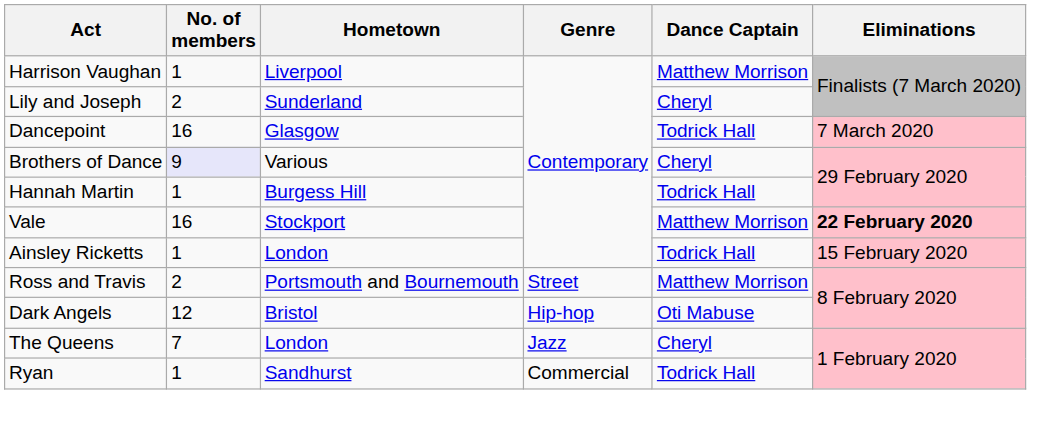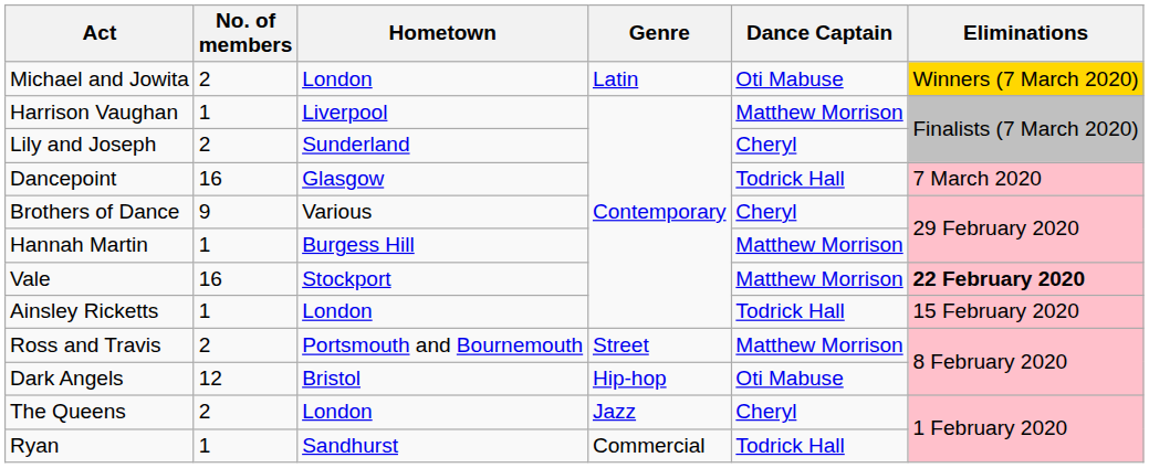 <table class="wikitable">
 <tr>
 <th>Act</th>
 <th>No. of<br>members</th>
 <th>Hometown</th>
 <th>Genre</th>
 <th>Dance Captain</th>
 <th>Eliminations</th>
+</tr>
+<tr>
+<td>Michael and Jowita</td>
+<td>2</td>
+<td><a href='#'>London</a></td>
+<td><a href='#'>Latin</a></td>
+<td><a href='#'>Oti Mabuse</a></td>
+<td style="background:gold">Winners (7 March 2020)</td>
 </tr>
 <tr>
 <td>Harrison Vaughan</td>
 <td>1</td>
 <td><a href='#'>Liverpool</a></td>
 <td rowspan="7"><a href='#'>Contemporary</a></td>
 <td><a href='#'>Matthew Morrison</a></td>
 <td rowspan="2" style="background:silver">Finalists (7 March 2020)</td>
 </tr>
 <tr>
 <td>Lily and Joseph</td>
 <td>2</td>
 <td><a href='#'>Sunderland</a></td>
 <td><a href='#'>Cheryl</a></td>
 </tr>
 <tr>
 <td>Dancepoint</td>
 <td>16</td>
 <td><a href='#'>Glasgow</a></td>
 <td><a href='#'>Todrick Hall</a></td>
 <td style="background:pink">7 March 2020</td>
 </tr>
 <tr>
 <td>Brothers of Dance</td>
-<td style="background: lavender;">9</td>
+<td>9</td>
 <td>Various</td>
 <td><a href='#'>Cheryl</a></td>
 <td rowspan="2" style="background:pink">29 February 2020</td>
 </tr>
 <tr>
 <td>Hannah Martin</td>
 <td>1</td>
 <td><a href='#'>Burgess Hill</a></td>
-<td><a href='#'>Todrick Hall</a></td>
+<td><a href='#'>Matthew Morrison</a></td>
 </tr>
 <tr>
 <td>Vale</td>
 <td>16</td>
 <td><a href='#'>Stockport</a></td>
 <td><a href='#'>Matthew Morrison</a></td>
 <td style="background:pink"><strong>22 February 2020</strong></td>
 </tr>
 <tr>
 <td>Ainsley Ricketts</td>
 <td>1</td>
 <td><a href='#'>London</a></td>
 <td><a href='#'>Todrick Hall</a></td>
 <td style="background:pink">15 February 2020</td>
 </tr>
 <tr>
 <td>Ross and Travis</td>
 <td>2</td>
 <td><a href='#'>Portsmouth</a> and <a href='#'>Bournemouth</a></td>
 <td><a href='#'>Street</a></td>
 <td><a href='#'>Matthew Morrison</a></td>
 <td rowspan="2" style="background:pink">8 February 2020</td>
 </tr>
 <tr>
 <td>Dark Angels</td>
 <td>12</td>
 <td><a href='#'>Bristol</a></td>
 <td><a href='#'>Hip-hop</a></td>
 <td><a href='#'>Oti Mabuse</a></td>
 </tr>
 <tr>
 <td>The Queens</td>
-<td>7</td>
+<td>2</td>
 <td><a href='#'>London</a></td>
 <td><a href='#'>Jazz</a></td>
 <td><a href='#'>Cheryl</a></td>
 <td rowspan="2" style="background:pink">1 February 2020</td>
 </tr>
 <tr>
 <td>Ryan</td>
 <td>1</td>
 <td><a href='#'>Sandhurst</a></td>
 <td>Commercial</td>
 <td><a href='#'>Todrick Hall</a></td>
 </tr>
 </table>
